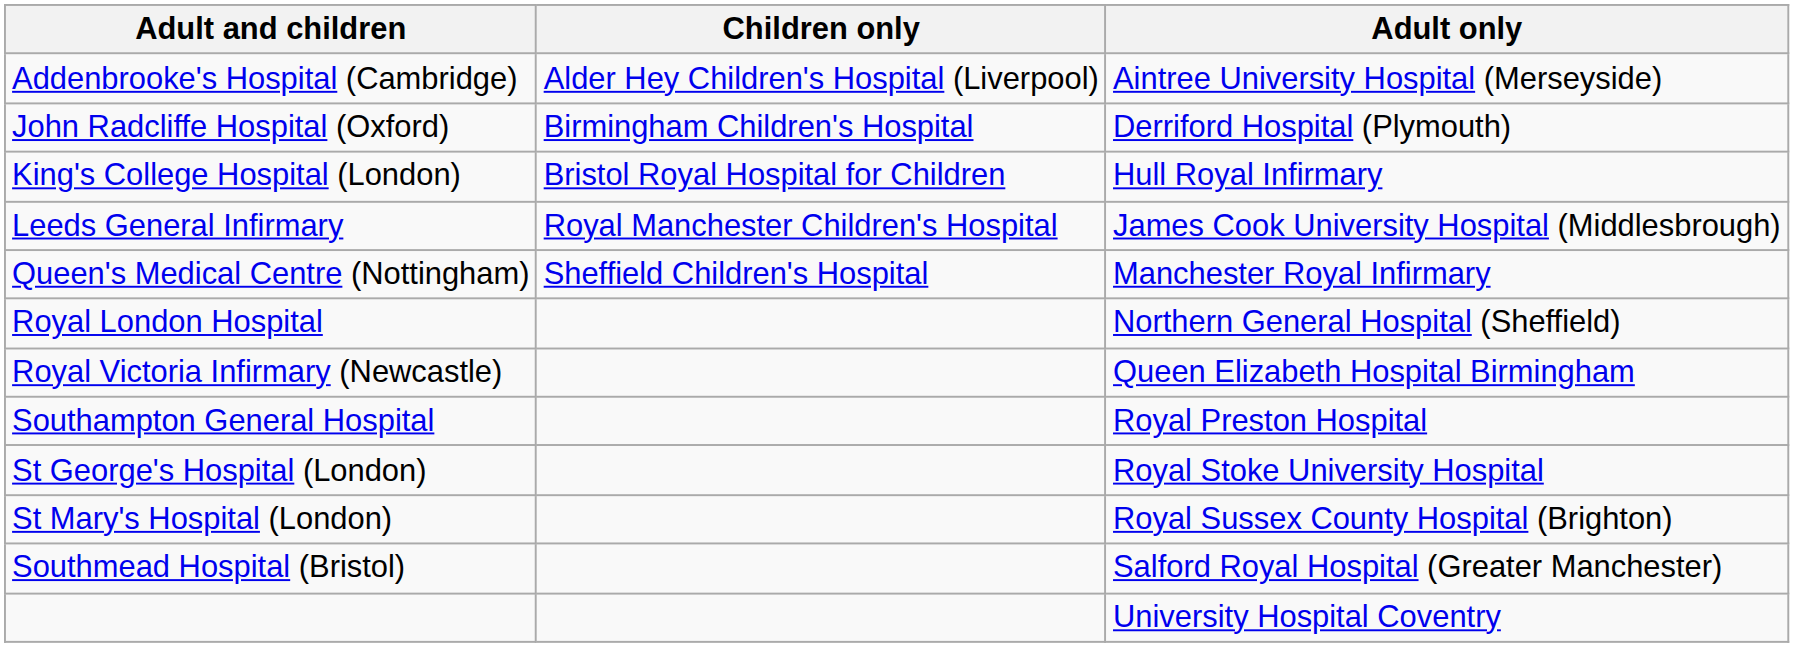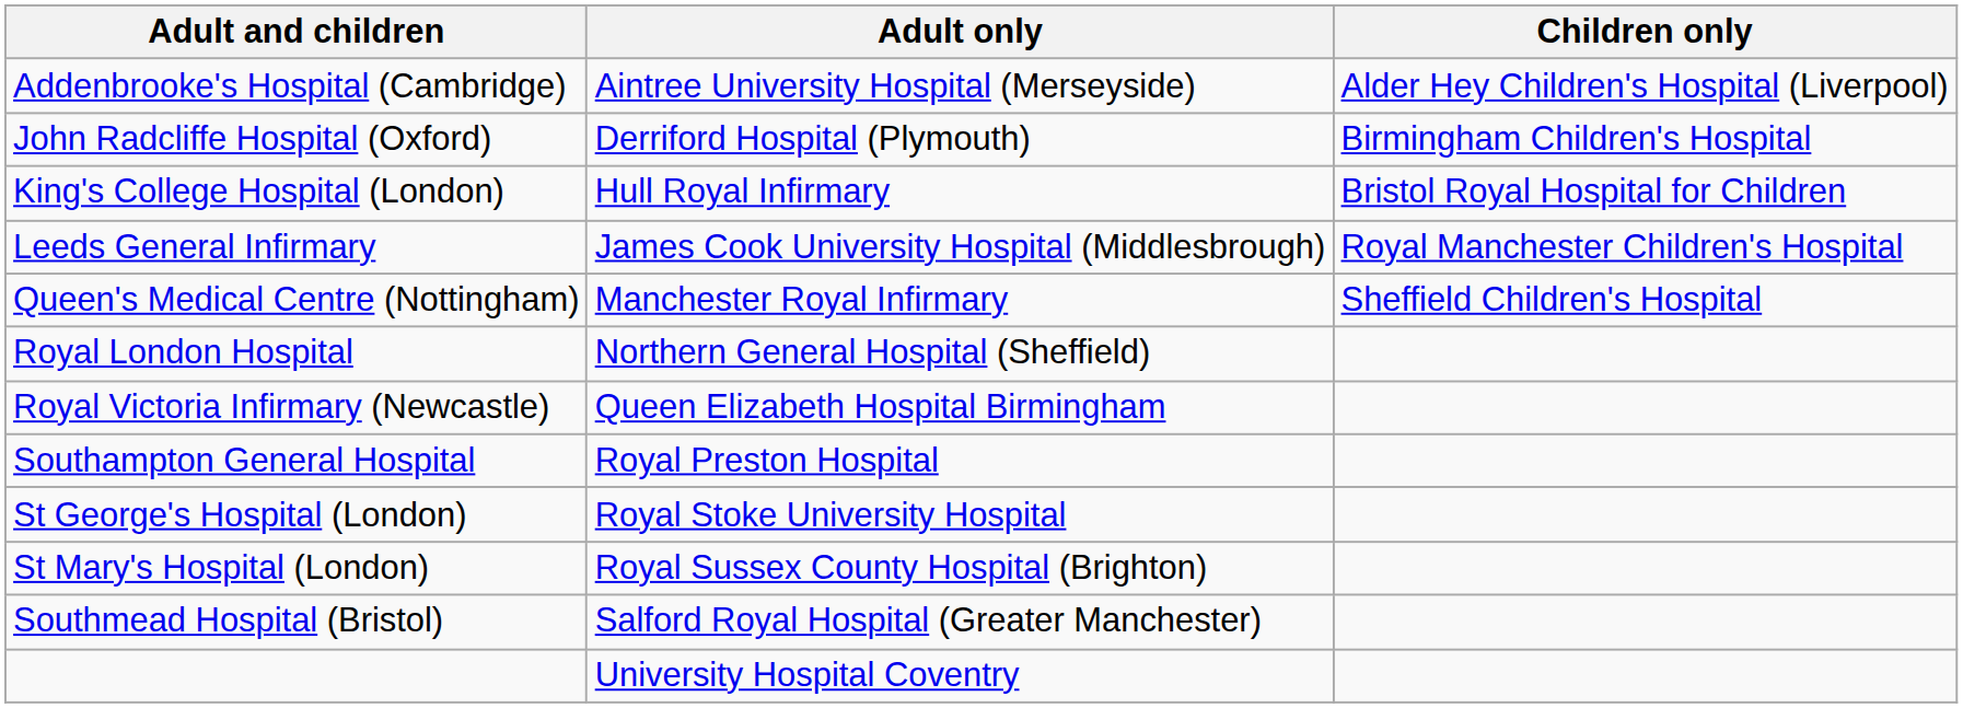 <table class="wikitable">
 <tr>
 <th>Adult and children</th>
+<th>Adult only</th>
 <th>Children only</th>
-<th>Adult only</th>
 </tr>
 <tr>
 <td><a href='#'>Addenbrooke's Hospital</a> (Cambridge)</td>
+<td><a href='#'>Aintree University Hospital</a> (Merseyside)</td>
 <td><a href='#'>Alder Hey Children's Hospital</a> (Liverpool)</td>
-<td><a href='#'>Aintree University Hospital</a> (Merseyside)</td>
 </tr>
 <tr>
 <td><a href='#'>John Radcliffe Hospital</a> (Oxford)</td>
+<td><a href='#'>Derriford Hospital</a> (Plymouth)</td>
 <td><a href='#'>Birmingham Children's Hospital</a></td>
-<td><a href='#'>Derriford Hospital</a> (Plymouth)</td>
 </tr>
 <tr>
 <td><a href='#'>King's College Hospital</a> (London)</td>
+<td><a href='#'>Hull Royal Infirmary</a></td>
 <td><a href='#'>Bristol Royal Hospital for Children</a></td>
-<td><a href='#'>Hull Royal Infirmary</a></td>
 </tr>
 <tr>
 <td><a href='#'>Leeds General Infirmary</a></td>
+<td><a href='#'>James Cook University Hospital</a> (Middlesbrough)</td>
 <td><a href='#'>Royal Manchester Children's Hospital</a></td>
-<td><a href='#'>James Cook University Hospital</a> (Middlesbrough)</td>
 </tr>
 <tr>
 <td><a href='#'>Queen's Medical Centre</a> (Nottingham)</td>
+<td><a href='#'>Manchester Royal Infirmary</a></td>
 <td><a href='#'>Sheffield Children's Hospital</a></td>
-<td><a href='#'>Manchester Royal Infirmary</a></td>
 </tr>
 <tr>
 <td><a href='#'>Royal London Hospital</a></td>
+<td><a href='#'>Northern General Hospital</a> (Sheffield)</td>
 <td></td>
-<td><a href='#'>Northern General Hospital</a> (Sheffield)</td>
 </tr>
 <tr>
 <td><a href='#'>Royal Victoria Infirmary</a> (Newcastle)</td>
+<td><a href='#'>Queen Elizabeth Hospital Birmingham</a></td>
 <td></td>
-<td><a href='#'>Queen Elizabeth Hospital Birmingham</a></td>
 </tr>
 <tr>
 <td><a href='#'>Southampton General Hospital</a></td>
+<td><a href='#'>Royal Preston Hospital</a></td>
 <td></td>
-<td><a href='#'>Royal Preston Hospital</a></td>
 </tr>
 <tr>
 <td><a href='#'>St George's Hospital</a> (London)</td>
+<td><a href='#'>Royal Stoke University Hospital</a></td>
 <td></td>
-<td><a href='#'>Royal Stoke University Hospital</a></td>
 </tr>
 <tr>
 <td><a href='#'>St Mary's Hospital</a> (London)</td>
+<td><a href='#'>Royal Sussex County Hospital</a> (Brighton)</td>
 <td></td>
-<td><a href='#'>Royal Sussex County Hospital</a> (Brighton)</td>
 </tr>
 <tr>
 <td><a href='#'>Southmead Hospital</a> (Bristol)</td>
+<td><a href='#'>Salford Royal Hospital</a> (Greater Manchester)</td>
 <td></td>
-<td><a href='#'>Salford Royal Hospital</a> (Greater Manchester)</td>
 </tr>
 <tr>
 <td></td>
+<td><a href='#'>University Hospital Coventry</a></td>
 <td></td>
-<td><a href='#'>University Hospital Coventry</a></td>
 </tr>
 </table>
